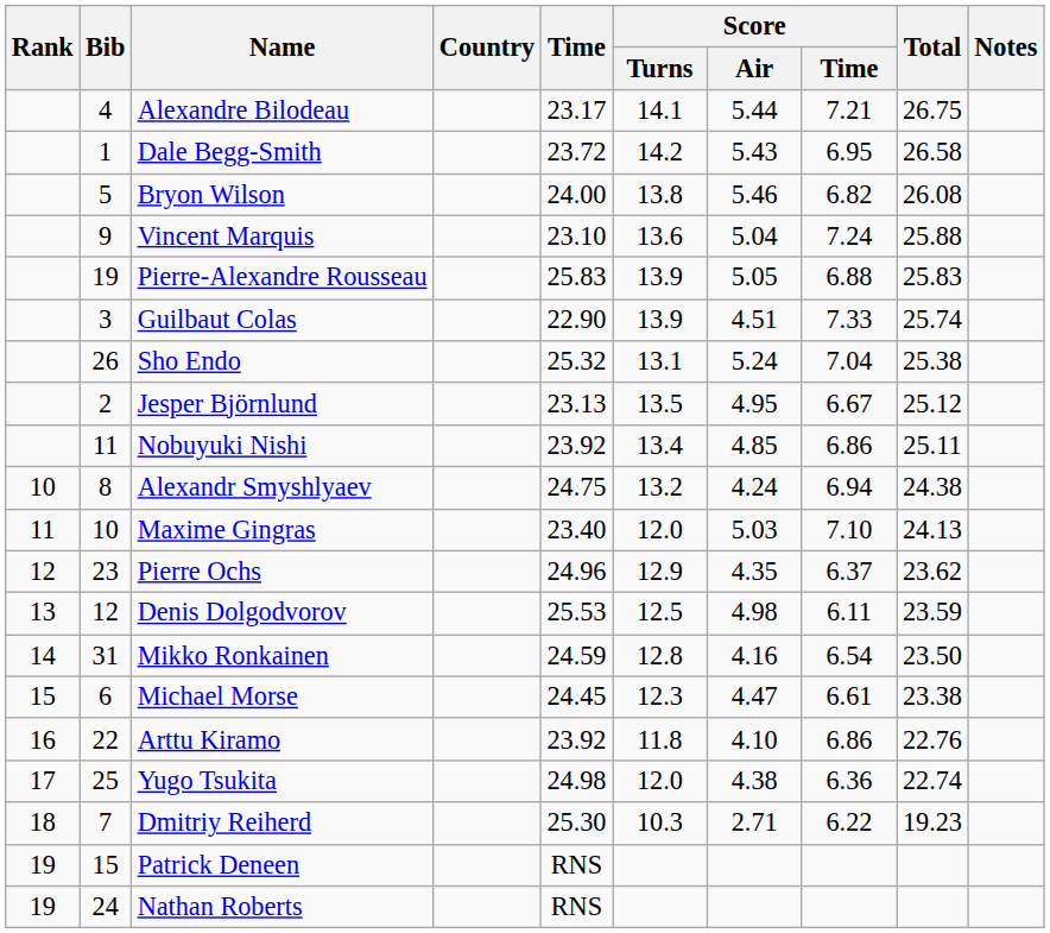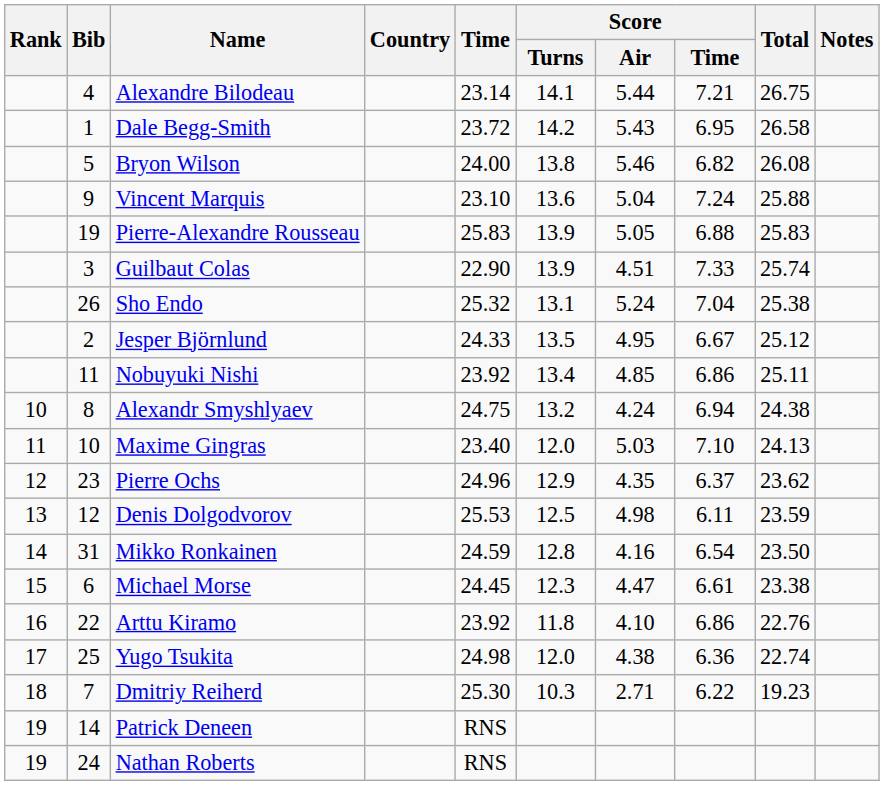 <table class="wikitable sortable" style="text-align:center">
 <tr>
 <th rowspan=2>Rank</th>
 <th rowspan=2>Bib</th>
 <th rowspan=2>Name</th>
 <th rowspan=2>Country</th>
 <th rowspan=2>Time</th>
 <th colspan=3>Score</th>
 <th rowspan=2>Total</th>
 <th rowspan=2>Notes</th>
 </tr>
 <tr>
 <th width=50>Turns</th>
 <th width=50>Air</th>
 <th width=50>Time</th>
 </tr>
 <tr>
 <td></td>
 <td>4</td>
 <td align=left><a href='#'>Alexandre Bilodeau</a></td>
 <td align=left></td>
-<td>23.17</td>
+<td>23.14</td>
 <td>14.1</td>
 <td>5.44</td>
 <td>7.21</td>
 <td>26.75</td>
 <td></td>
 </tr>
 <tr>
 <td></td>
 <td>1</td>
 <td align=left><a href='#'>Dale Begg-Smith</a></td>
 <td align=left></td>
 <td>23.72</td>
 <td>14.2</td>
 <td>5.43</td>
 <td>6.95</td>
 <td>26.58</td>
 <td></td>
 </tr>
 <tr>
 <td></td>
 <td>5</td>
 <td align=left><a href='#'>Bryon Wilson</a></td>
 <td align=left></td>
 <td>24.00</td>
 <td>13.8</td>
 <td>5.46</td>
 <td>6.82</td>
 <td>26.08</td>
 <td></td>
 </tr>
 <tr>
 <td></td>
 <td>9</td>
 <td align=left><a href='#'>Vincent Marquis</a></td>
 <td align=left></td>
 <td>23.10</td>
 <td>13.6</td>
 <td>5.04</td>
 <td>7.24</td>
 <td>25.88</td>
 <td></td>
 </tr>
 <tr>
 <td></td>
 <td>19</td>
 <td align=left><a href='#'>Pierre-Alexandre Rousseau</a></td>
 <td align=left></td>
 <td>25.83</td>
 <td>13.9</td>
 <td>5.05</td>
 <td>6.88</td>
 <td>25.83</td>
 <td></td>
 </tr>
 <tr>
 <td></td>
 <td>3</td>
 <td align=left><a href='#'>Guilbaut Colas</a></td>
 <td align=left></td>
 <td>22.90</td>
 <td>13.9</td>
 <td>4.51</td>
 <td>7.33</td>
 <td>25.74</td>
 <td></td>
 </tr>
 <tr>
 <td></td>
 <td>26</td>
 <td align=left><a href='#'>Sho Endo</a></td>
 <td align=left></td>
 <td>25.32</td>
 <td>13.1</td>
 <td>5.24</td>
 <td>7.04</td>
 <td>25.38</td>
 <td></td>
 </tr>
 <tr>
 <td></td>
 <td>2</td>
 <td align=left><a href='#'>Jesper Björnlund</a></td>
 <td align=left></td>
-<td>23.13</td>
+<td>24.33</td>
 <td>13.5</td>
 <td>4.95</td>
 <td>6.67</td>
 <td>25.12</td>
 <td></td>
 </tr>
 <tr>
 <td></td>
 <td>11</td>
 <td align=left><a href='#'>Nobuyuki Nishi</a></td>
 <td align=left></td>
 <td>23.92</td>
 <td>13.4</td>
 <td>4.85</td>
 <td>6.86</td>
 <td>25.11</td>
 <td></td>
 </tr>
 <tr>
 <td>10</td>
 <td>8</td>
 <td align=left><a href='#'>Alexandr Smyshlyaev</a></td>
 <td align=left></td>
 <td>24.75</td>
 <td>13.2</td>
 <td>4.24</td>
 <td>6.94</td>
 <td>24.38</td>
 <td></td>
 </tr>
 <tr>
 <td>11</td>
 <td>10</td>
 <td align=left><a href='#'>Maxime Gingras</a></td>
 <td align=left></td>
 <td>23.40</td>
 <td>12.0</td>
 <td>5.03</td>
 <td>7.10</td>
 <td>24.13</td>
 <td></td>
 </tr>
 <tr>
 <td>12</td>
 <td>23</td>
 <td align=left><a href='#'>Pierre Ochs</a></td>
 <td align=left></td>
 <td>24.96</td>
 <td>12.9</td>
 <td>4.35</td>
 <td>6.37</td>
 <td>23.62</td>
 <td></td>
 </tr>
 <tr>
 <td>13</td>
 <td>12</td>
 <td align=left><a href='#'>Denis Dolgodvorov</a></td>
 <td align=left></td>
 <td>25.53</td>
 <td>12.5</td>
 <td>4.98</td>
 <td>6.11</td>
 <td>23.59</td>
 <td></td>
 </tr>
 <tr>
 <td>14</td>
 <td>31</td>
 <td align=left><a href='#'>Mikko Ronkainen</a></td>
 <td align=left></td>
 <td>24.59</td>
 <td>12.8</td>
 <td>4.16</td>
 <td>6.54</td>
 <td>23.50</td>
 <td></td>
 </tr>
 <tr>
 <td>15</td>
 <td>6</td>
 <td align=left><a href='#'>Michael Morse</a></td>
 <td align=left></td>
 <td>24.45</td>
 <td>12.3</td>
 <td>4.47</td>
 <td>6.61</td>
 <td>23.38</td>
 <td></td>
 </tr>
 <tr>
 <td>16</td>
 <td>22</td>
 <td align=left><a href='#'>Arttu Kiramo</a></td>
 <td align=left></td>
 <td>23.92</td>
 <td>11.8</td>
 <td>4.10</td>
 <td>6.86</td>
 <td>22.76</td>
 <td></td>
 </tr>
 <tr>
 <td>17</td>
 <td>25</td>
 <td align=left><a href='#'>Yugo Tsukita</a></td>
 <td align=left></td>
 <td>24.98</td>
 <td>12.0</td>
 <td>4.38</td>
 <td>6.36</td>
 <td>22.74</td>
 <td></td>
 </tr>
 <tr>
 <td>18</td>
 <td>7</td>
 <td align=left><a href='#'>Dmitriy Reiherd</a></td>
 <td align=left></td>
 <td>25.30</td>
 <td>10.3</td>
 <td>2.71</td>
 <td>6.22</td>
 <td>19.23</td>
 <td></td>
 </tr>
 <tr>
 <td>19</td>
-<td>15</td>
+<td>14</td>
 <td align=left><a href='#'>Patrick Deneen</a></td>
 <td align=left></td>
 <td>RNS</td>
 <td></td>
 <td></td>
 <td></td>
 <td></td>
 <td></td>
 </tr>
 <tr>
 <td>19</td>
 <td>24</td>
 <td align=left><a href='#'>Nathan Roberts</a></td>
 <td align=left></td>
 <td>RNS</td>
 <td></td>
 <td></td>
 <td></td>
 <td></td>
 <td></td>
 </tr>
 </table>
